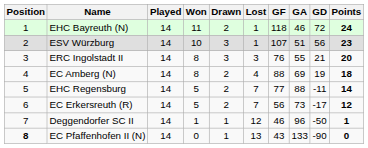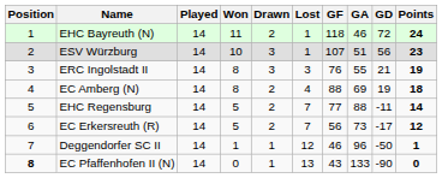 <table class="wikitable">
 <tr align="center">
 <th>Position</th>
 <th>Name</th>
 <th>Played</th>
 <th>Won</th>
 <th>Drawn</th>
 <th>Lost</th>
 <th>GF</th>
 <th>GA</th>
 <th>GD</th>
 <th>Points</th>
 </tr>
 <tr align="center" bgcolor="#dfffdf">
 <td>1</td>
 <td align="left">EHC Bayreuth (N)</td>
 <td>14</td>
 <td>11</td>
 <td>2</td>
 <td>1</td>
 <td>118</td>
 <td>46</td>
 <td>72</td>
 <td><strong>24</strong></td>
 </tr>
 <tr align="center" bgcolor="#dfdfdf">
 <td>2</td>
 <td align="left">ESV Würzburg</td>
 <td>14</td>
 <td>10</td>
 <td>3</td>
 <td>1</td>
 <td>107</td>
 <td>51</td>
 <td>56</td>
 <td><strong>23</strong></td>
 </tr>
 <tr align="center">
 <td>3</td>
 <td align="left">ERC Ingolstadt II</td>
 <td>14</td>
 <td>8</td>
 <td>3</td>
 <td>3</td>
 <td>76</td>
 <td>55</td>
 <td>21</td>
-<td><strong>20</strong></td>
+<td><strong>19</strong></td>
 </tr>
 <tr align="center">
 <td>4</td>
 <td align="left">EC Amberg (N)</td>
 <td>14</td>
 <td>8</td>
 <td>2</td>
 <td>4</td>
 <td>88</td>
 <td>69</td>
 <td>19</td>
 <td><strong>18</strong></td>
 </tr>
 <tr align="center">
 <td>5</td>
 <td align="left">EHC Regensburg</td>
 <td>14</td>
 <td>5</td>
 <td>2</td>
 <td>7</td>
 <td>77</td>
 <td>88</td>
 <td>-11</td>
 <td><strong>14</strong></td>
 </tr>
 <tr align="center">
 <td>6</td>
 <td align="left">EC Erkersreuth (R)</td>
 <td>14</td>
 <td>5</td>
 <td>2</td>
 <td>7</td>
 <td>56</td>
 <td>73</td>
 <td>-17</td>
 <td><strong>12</strong></td>
 </tr>
 <tr align="center">
 <td>7</td>
 <td align="left">Deggendorfer SC II</td>
 <td>14</td>
 <td>1</td>
 <td>1</td>
 <td>12</td>
 <td>46</td>
 <td>96</td>
 <td>-50</td>
 <td><strong>1</strong></td>
 </tr>
 <tr align="center">
 <td><strong>8</strong></td>
 <td align="left">EC Pfaffenhofen II (N)</td>
 <td>14</td>
 <td>0</td>
 <td>1</td>
 <td>13</td>
 <td>43</td>
 <td>133</td>
 <td>-90</td>
 <td><strong>0</strong></td>
 </tr>
 </table>
